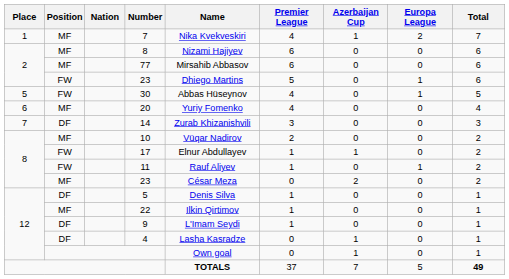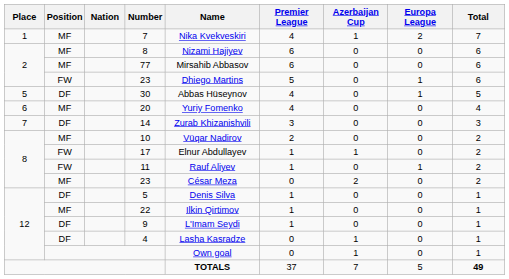 <table class="wikitable" style="font-size: 95%; text-align: center;">
 <tr>
 <th width=60>Place</th>
 <th width=60>Position</th>
 <th width=60>Nation</th>
 <th width=60>Number</th>
 <th width=150>Name</th>
 <th width=100><a href='#'>Premier League</a></th>
 <th width=100><a href='#'>Azerbaijan Cup</a></th>
 <th width=100><a href='#'>Europa League</a></th>
 <th width=80>Total</th>
 </tr>
 <tr>
 <td>1</td>
 <td>MF</td>
 <td></td>
 <td>7</td>
 <td><a href='#'>Nika Kvekveskiri</a></td>
 <td>4</td>
 <td>1</td>
 <td>2</td>
 <td>7</td>
 </tr>
 <tr>
 <td rowspan="3">2</td>
 <td>MF</td>
 <td></td>
 <td>8</td>
 <td><a href='#'>Nizami Hajiyev</a></td>
 <td>6</td>
 <td>0</td>
 <td>0</td>
 <td>6</td>
 </tr>
 <tr>
 <td>MF</td>
 <td></td>
 <td>77</td>
 <td>Mirsahib Abbasov</td>
 <td>6</td>
 <td>0</td>
 <td>0</td>
 <td>6</td>
 </tr>
 <tr>
 <td>FW</td>
 <td></td>
 <td>23</td>
 <td><a href='#'>Dhiego Martins</a></td>
 <td>5</td>
 <td>0</td>
 <td>1</td>
 <td>6</td>
 </tr>
 <tr>
 <td>5</td>
-<td>FW</td>
+<td>DF</td>
 <td></td>
 <td>30</td>
 <td>Abbas Hüseynov</td>
 <td>4</td>
 <td>0</td>
 <td>1</td>
 <td>5</td>
 </tr>
 <tr>
 <td>6</td>
 <td>MF</td>
 <td></td>
 <td>20</td>
 <td><a href='#'>Yuriy Fomenko</a></td>
 <td>4</td>
 <td>0</td>
 <td>0</td>
 <td>4</td>
 </tr>
 <tr>
 <td>7</td>
 <td>DF</td>
 <td></td>
 <td>14</td>
 <td><a href='#'>Zurab Khizanishvili</a></td>
 <td>3</td>
 <td>0</td>
 <td>0</td>
 <td>3</td>
 </tr>
 <tr>
 <td rowspan="4">8</td>
 <td>MF</td>
 <td></td>
 <td>10</td>
 <td><a href='#'>Vüqar Nadirov</a></td>
 <td>2</td>
 <td>0</td>
 <td>0</td>
 <td>2</td>
 </tr>
 <tr>
 <td>FW</td>
 <td></td>
 <td>17</td>
 <td>Elnur Abdullayev</td>
 <td>1</td>
 <td>1</td>
 <td>0</td>
 <td>2</td>
 </tr>
 <tr>
 <td>FW</td>
 <td></td>
 <td>11</td>
 <td><a href='#'>Rauf Aliyev</a></td>
 <td>1</td>
 <td>0</td>
 <td>1</td>
 <td>2</td>
 </tr>
 <tr>
 <td>MF</td>
 <td></td>
 <td>23</td>
 <td><a href='#'>César Meza</a></td>
 <td>0</td>
 <td>2</td>
 <td>0</td>
 <td>2</td>
 </tr>
 <tr>
 <td rowspan="5">12</td>
 <td>DF</td>
 <td></td>
 <td>5</td>
 <td><a href='#'>Denis Silva</a></td>
 <td>1</td>
 <td>0</td>
 <td>0</td>
 <td>1</td>
 </tr>
 <tr>
 <td>MF</td>
 <td></td>
 <td>22</td>
 <td><a href='#'>Ilkin Qirtimov</a></td>
 <td>1</td>
 <td>0</td>
 <td>0</td>
 <td>1</td>
 </tr>
 <tr>
 <td>DF</td>
 <td></td>
 <td>9</td>
 <td><a href='#'>L'Imam Seydi</a></td>
 <td>1</td>
 <td>0</td>
 <td>0</td>
 <td>1</td>
 </tr>
 <tr>
 <td>DF</td>
 <td></td>
 <td>4</td>
 <td><a href='#'>Lasha Kasradze</a></td>
 <td>0</td>
 <td>1</td>
 <td>0</td>
 <td>1</td>
 </tr>
 <tr>
 <td colspan="3"></td>
 <td><a href='#'>Own goal</a></td>
 <td>0</td>
 <td>1</td>
 <td>0</td>
 <td>1</td>
 </tr>
 <tr>
 <td colspan="4"></td>
 <td><strong>TOTALS</strong></td>
 <td>37</td>
 <td>7</td>
 <td>5</td>
 <td><strong>49</strong></td>
 </tr>
 </table>
